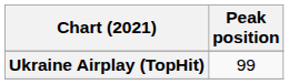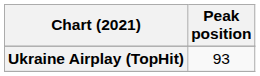 <table class="wikitable sortable plainrowheaders" style="text-align:center">
 <tr>
 <th scope="col">Chart (2021)</th>
 <th scope="col">Peak<br>position</th>
 </tr>
 <tr>
 </tr>
 <tr>
 </tr>
 <tr>
 <th scope="row">Ukraine Airplay (TopHit)</th>
-<td>99</td>
+<td>93</td>
 </tr>
 <tr>
 </tr>
 </table>
